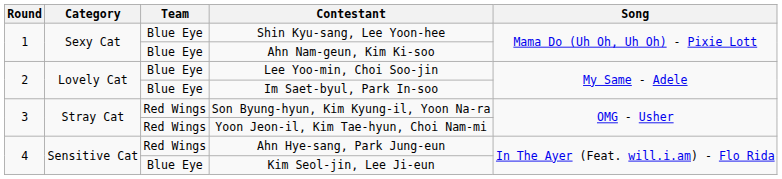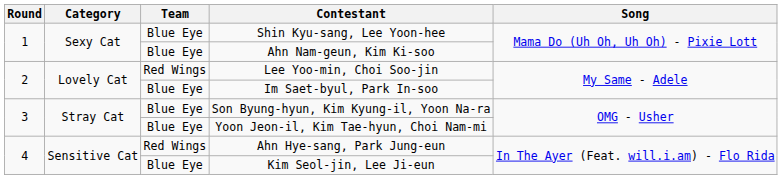 <table class="wikitable plainrowheaders" style="text-align:center;">
 <tr style="background:#f2f2f2;">
 <th scope="col">Round</th>
 <th scope="col">Category</th>
 <th scope="col">Team</th>
 <th scope="col">Contestant</th>
 <th scope="col">Song</th>
 </tr>
 <tr>
 <td rowspan="2">1</td>
 <td rowspan="2">Sexy Cat</td>
 <td>Blue Eye</td>
 <td>Shin Kyu-sang, Lee Yoon-hee</td>
 <td rowspan="2"><a href='#'>Mama Do (Uh Oh, Uh Oh)</a> - <a href='#'>Pixie Lott</a></td>
 </tr>
 <tr>
 <td>Blue Eye</td>
 <td>Ahn Nam-geun, Kim Ki-soo</td>
 </tr>
 <tr>
 <td rowspan="2">2</td>
 <td rowspan="2">Lovely Cat</td>
-<td>Blue Eye</td>
+<td>Red Wings</td>
 <td>Lee Yoo-min, Choi Soo-jin</td>
 <td rowspan="2"><a href='#'>My Same</a> - <a href='#'>Adele</a></td>
 </tr>
 <tr>
 <td>Blue Eye</td>
 <td>Im Saet-byul, Park In-soo</td>
 </tr>
 <tr>
 <td rowspan="2">3</td>
 <td rowspan="2">Stray Cat</td>
-<td>Red Wings</td>
+<td>Blue Eye</td>
 <td>Son Byung-hyun, Kim Kyung-il, Yoon Na-ra</td>
 <td rowspan="2"><a href='#'>OMG</a> - <a href='#'>Usher</a></td>
 </tr>
 <tr>
-<td>Red Wings</td>
+<td>Blue Eye</td>
 <td>Yoon Jeon-il, Kim Tae-hyun, Choi Nam-mi</td>
 </tr>
 <tr>
 <td rowspan="2">4</td>
 <td rowspan="2">Sensitive Cat</td>
 <td>Red Wings</td>
 <td>Ahn Hye-sang, Park Jung-eun</td>
 <td rowspan="2"><a href='#'>In The Ayer</a> (Feat. <a href='#'>will.i.am</a>) - <a href='#'>Flo Rida</a></td>
 </tr>
 <tr>
 <td>Blue Eye</td>
 <td>Kim Seol-jin, Lee Ji-eun</td>
 </tr>
 </table>
